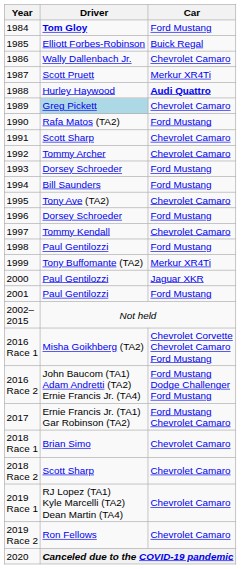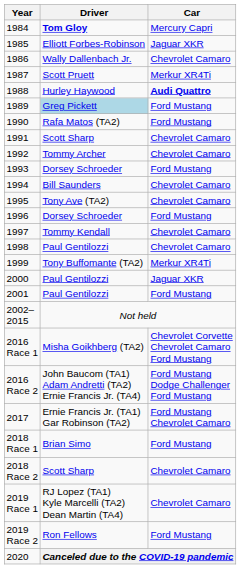 <table class="wikitable" style="font-size: 95%;">
 <tr>
 <th>Year</th>
 <th>Driver</th>
 <th>Car</th>
 </tr>
 <tr>
 <td>1984</td>
 <td><strong><a href='#'>Tom Gloy</a></strong></td>
-<td><a href='#'>Ford Mustang</a></td>
+<td><a href='#'>Mercury Capri</a></td>
 </tr>
 <tr>
 <td>1985</td>
 <td><a href='#'>Elliott Forbes-Robinson</a></td>
-<td><a href='#'>Buick Regal</a></td>
+<td><a href='#'>Jaguar XKR</a></td>
 </tr>
 <tr>
 <td>1986</td>
 <td><a href='#'>Wally Dallenbach Jr.</a></td>
 <td><a href='#'>Chevrolet Camaro</a></td>
 </tr>
 <tr>
 <td>1987</td>
 <td><a href='#'>Scott Pruett</a></td>
 <td><a href='#'>Merkur XR4Ti</a></td>
 </tr>
 <tr>
 <td>1988</td>
 <td><a href='#'>Hurley Haywood</a></td>
 <td><strong><a href='#'>Audi Quattro</a></strong></td>
 </tr>
 <tr>
 <td>1989</td>
 <td style="background: lightblue;"><a href='#'>Greg Pickett</a></td>
-<td><a href='#'>Chevrolet Camaro</a></td>
+<td><a href='#'>Ford Mustang</a></td>
 </tr>
 <tr>
 <td>1990</td>
 <td><a href='#'>Rafa Matos</a> (TA2)</td>
 <td><a href='#'>Ford Mustang</a></td>
 </tr>
 <tr>
 <td>1991</td>
 <td><a href='#'>Scott Sharp</a></td>
 <td><a href='#'>Chevrolet Camaro</a></td>
 </tr>
 <tr>
 <td>1992</td>
 <td><a href='#'>Tommy Archer</a></td>
 <td><a href='#'>Chevrolet Camaro</a></td>
 </tr>
 <tr>
 <td>1993</td>
 <td><a href='#'>Dorsey Schroeder</a></td>
 <td><a href='#'>Ford Mustang</a></td>
 </tr>
 <tr>
 <td>1994</td>
 <td><a href='#'>Bill Saunders</a></td>
-<td><a href='#'>Ford Mustang</a></td>
+<td><a href='#'>Chevrolet Camaro</a></td>
 </tr>
 <tr>
 <td>1995</td>
 <td><a href='#'>Tony Ave</a> (TA2)</td>
 <td><a href='#'>Chevrolet Camaro</a></td>
 </tr>
 <tr>
 <td>1996</td>
 <td><a href='#'>Dorsey Schroeder</a></td>
 <td><a href='#'>Ford Mustang</a></td>
 </tr>
 <tr>
 <td>1997</td>
 <td><a href='#'>Tommy Kendall</a></td>
 <td><a href='#'>Chevrolet Camaro</a></td>
 </tr>
 <tr>
 <td>1998</td>
 <td><a href='#'>Paul Gentilozzi</a></td>
-<td><a href='#'>Ford Mustang</a></td>
+<td><a href='#'>Chevrolet Camaro</a></td>
 </tr>
 <tr>
 <td>1999</td>
 <td><a href='#'>Tony Buffomante</a> (TA2)</td>
 <td><a href='#'>Merkur XR4Ti</a></td>
 </tr>
 <tr>
 <td>2000</td>
 <td><a href='#'>Paul Gentilozzi</a></td>
 <td><a href='#'>Jaguar XKR</a></td>
 </tr>
 <tr>
 <td>2001</td>
 <td><a href='#'>Paul Gentilozzi</a></td>
 <td><a href='#'>Ford Mustang</a></td>
 </tr>
 <tr>
 <td>2002–<br>2015</td>
 <td colspan=2 align="center"><em>Not held</em></td>
 </tr>
 <tr>
 <td>2016<br>Race 1</td>
 <td><a href='#'>Misha Goikhberg</a> (TA2)</td>
 <td><a href='#'>Chevrolet Corvette</a><br><a href='#'>Chevrolet Camaro</a><br><a href='#'>Ford Mustang</a></td>
 </tr>
 <tr>
 <td>2016<br>Race 2</td>
 <td>John Baucom (TA1)<br><a href='#'>Adam Andretti</a> (TA2)<br>Ernie Francis Jr. (TA4)</td>
 <td><a href='#'>Ford Mustang</a><br><a href='#'>Dodge Challenger</a><br><a href='#'>Ford Mustang</a></td>
 </tr>
 <tr>
 <td>2017</td>
 <td>Ernie Francis Jr. (TA1)<br>Gar Robinson (TA2)</td>
 <td><a href='#'>Ford Mustang</a><br><a href='#'>Chevrolet Camaro</a></td>
 </tr>
 <tr>
 <td>2018<br>Race 1</td>
 <td><a href='#'>Brian Simo</a></td>
-<td><a href='#'>Chevrolet Camaro</a></td>
+<td><a href='#'>Ford Mustang</a></td>
 </tr>
 <tr>
 <td>2018<br>Race 2</td>
 <td><a href='#'>Scott Sharp</a></td>
 <td><a href='#'>Chevrolet Camaro</a></td>
 </tr>
 <tr>
 <td>2019<br>Race 1</td>
 <td>RJ Lopez (TA1)<br>Kyle Marcelli (TA2)<br>Dean Martin (TA4)</td>
 <td><a href='#'>Chevrolet Camaro</a></td>
 </tr>
 <tr>
 <td>2019<br>Race 2</td>
 <td><a href='#'>Ron Fellows</a></td>
-<td><a href='#'>Chevrolet Camaro</a></td>
+<td><a href='#'>Ford Mustang</a></td>
 </tr>
 <tr>
 <td>2020</td>
 <th colspan=2><em>Canceled due to the <a href='#'>COVID-19 pandemic</a></em></th>
 </tr>
 </table>
